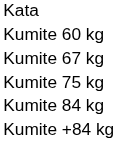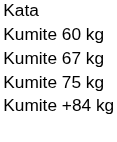 <table>
 <tr>
 <td>Kata</td>
 <td></td>
 <td></td>
 <td></td>
 </tr>
 <tr>
 <td>Kumite 60 kg</td>
 <td></td>
 <td></td>
 <td></td>
 </tr>
 <tr>
 <td>Kumite 67 kg</td>
 <td></td>
 <td></td>
 <td></td>
 </tr>
 <tr>
 <td>Kumite 75 kg</td>
 <td></td>
 <td></td>
 <td></td>
 </tr>
 <tr>
-<td>Kumite 84 kg</td>
-<td></td>
-<td></td>
-<td></td>
-</tr>
-<tr>
 <td>Kumite +84 kg</td>
 <td></td>
 <td></td>
 <td></td>
 </tr>
 </table>
